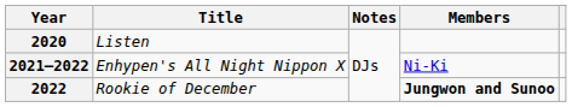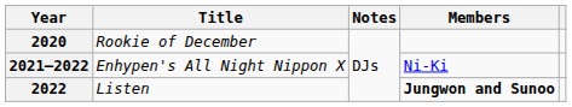 <table class="wikitable plainrowheaders">
 <tr>
 <th scope="col">Year</th>
 <th scope="row">Title</th>
 <th scope="row">Notes</th>
 <th scope="row">Members</th>
 <th scope="row"></th>
 </tr>
 <tr>
 <th scope="row">2020</th>
-<td><em>Listen</em></td>
+<td><em>Rookie of December</em></td>
 <td rowspan="3">DJs</td>
 <td></td>
 <td style="text-align:center"></td>
 </tr>
 <tr>
 <th scope="row">2021–2022</th>
 <td><em>Enhypen's All Night Nippon X</em></td>
 <td><a href='#'>Ni-Ki</a></td>
 <td style="text-align:center"></td>
 </tr>
 <tr>
 <th scope="row">2022</th>
-<td><em>Rookie of December</em></td>
+<td><em>Listen</em></td>
 <td><strong>Jungwon and Sunoo</strong></td>
 <td style="text-align:center"></td>
 </tr>
 </table>
